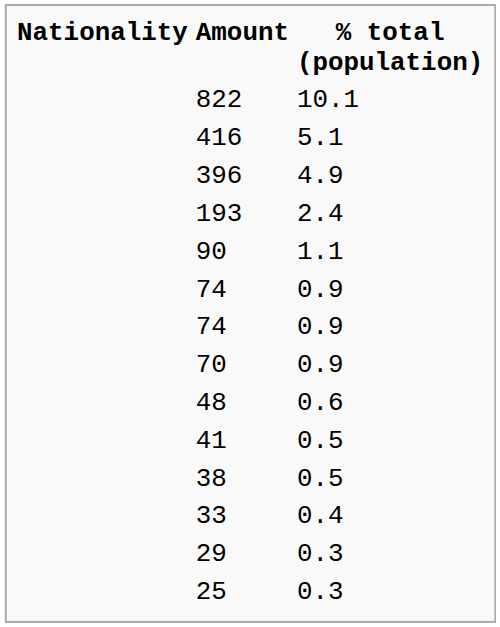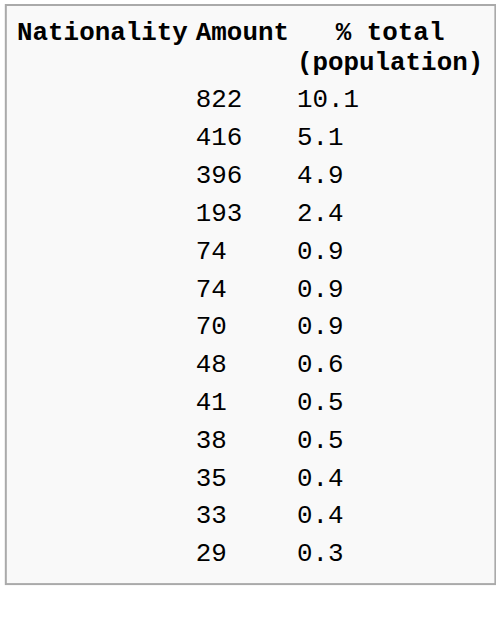 <table class="infobox" style="float:right;">
 <tr \>
 <th>Nationality</th>
 <th>Amount</th>
 <th>% total<br>(population)</th>
 </tr>
 <tr>
 <td></td>
 <td>822</td>
 <td>10.1</td>
 </tr>
 <tr>
 <td></td>
 <td>416</td>
 <td>5.1</td>
 </tr>
 <tr>
 <td></td>
 <td>396</td>
 <td>4.9</td>
 </tr>
 <tr>
 <td></td>
 <td>193</td>
 <td>2.4</td>
-</tr>
-<tr>
-<td></td>
-<td>90</td>
-<td>1.1</td>
 </tr>
 <tr>
 <td></td>
 <td>74</td>
 <td>0.9</td>
 </tr>
 <tr>
 <td></td>
 <td>74</td>
 <td>0.9</td>
 </tr>
 <tr>
 <td></td>
 <td>70</td>
 <td>0.9</td>
 </tr>
 <tr>
 <td></td>
 <td>48</td>
 <td>0.6</td>
 </tr>
 <tr>
 <td></td>
 <td>41</td>
 <td>0.5</td>
 </tr>
 <tr>
 <td></td>
 <td>38</td>
 <td>0.5</td>
 </tr>
 <tr>
 <td></td>
+<td>35</td>
+<td>0.4</td>
+</tr>
+<tr>
+<td></td>
 <td>33</td>
 <td>0.4</td>
 </tr>
 <tr>
 <td></td>
 <td>29</td>
 <td>0.3</td>
 </tr>
 <tr>
-<td></td>
-<td>25</td>
-<td>0.3</td>
-</tr>
-<tr>
 </tr>
 </table>
